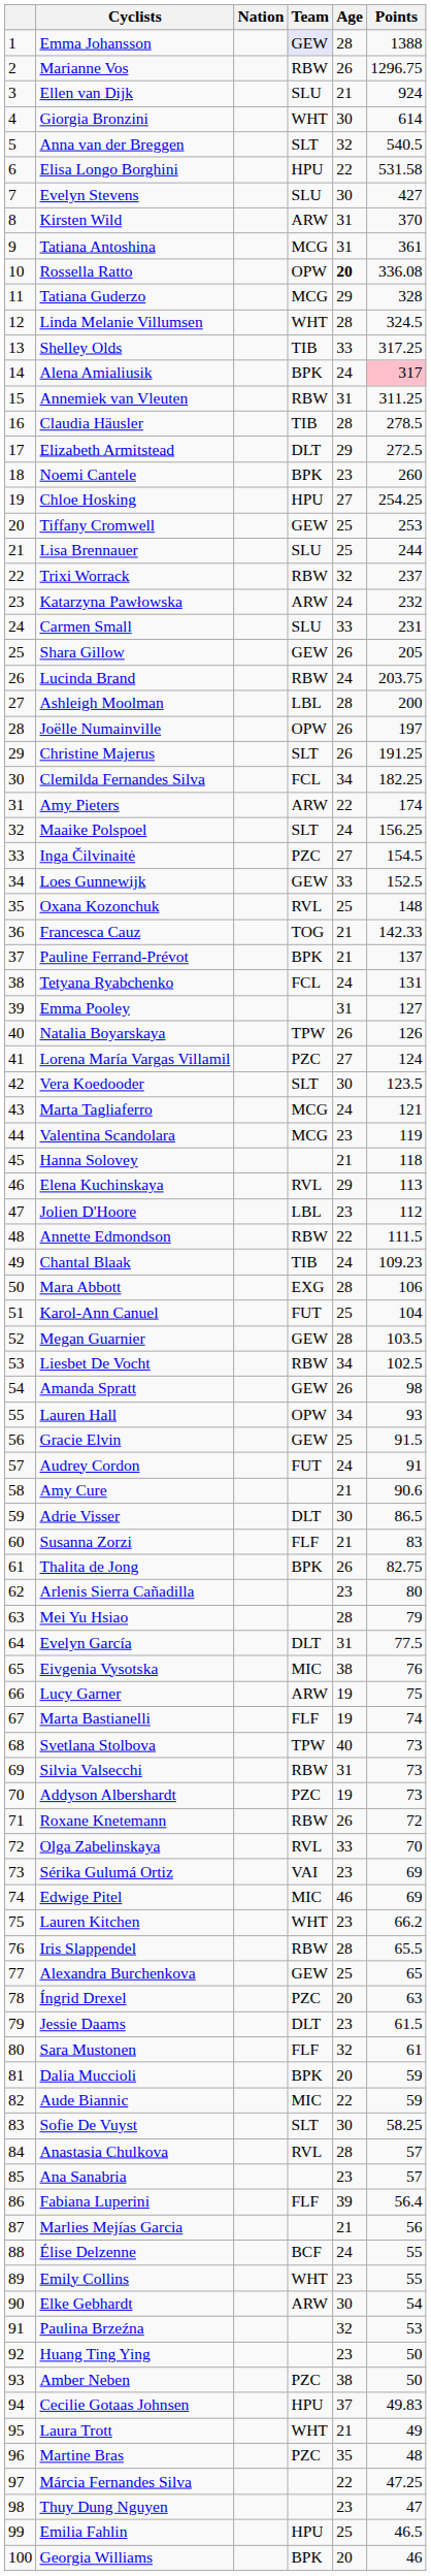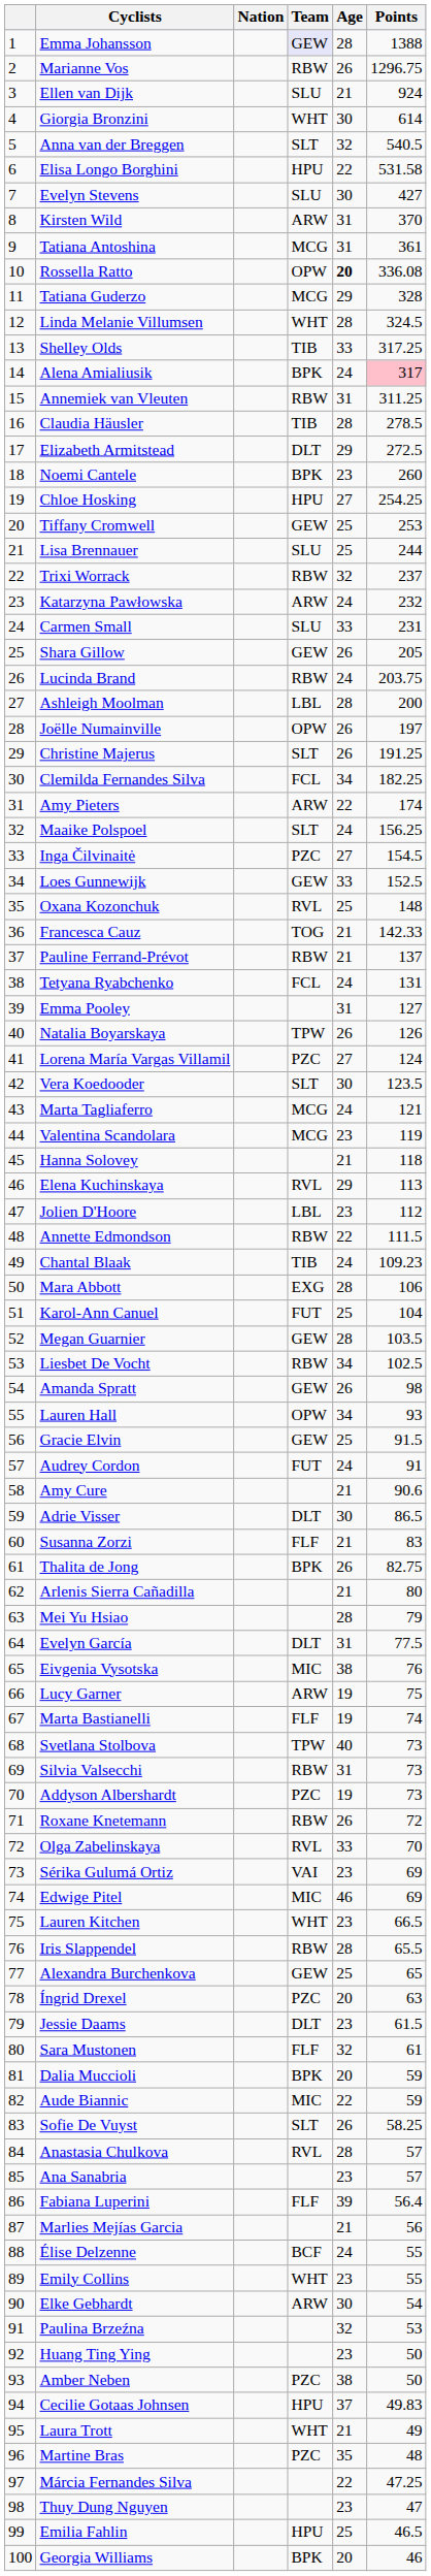 <table class="wikitable sortable">
 <tr style=background:#ccccff;>
 <th></th>
 <th>Cyclists</th>
 <th>Nation</th>
 <th>Team</th>
 <th>Age</th>
 <th>Points</th>
 </tr>
 <tr>
 <td>1</td>
 <td><a href='#'>Emma Johansson</a></td>
 <td></td>
 <td style="background: lavender;">GEW</td>
 <td>28</td>
 <td align=right>1388</td>
 </tr>
 <tr>
 <td>2</td>
 <td><a href='#'>Marianne Vos</a></td>
 <td></td>
 <td>RBW</td>
 <td>26</td>
 <td align=right>1296.75</td>
 </tr>
 <tr>
 <td>3</td>
 <td><a href='#'>Ellen van Dijk</a></td>
 <td></td>
 <td>SLU</td>
 <td>21</td>
 <td align=right>924</td>
 </tr>
 <tr>
 <td>4</td>
 <td><a href='#'>Giorgia Bronzini</a></td>
 <td></td>
 <td>WHT</td>
 <td>30</td>
 <td align=right>614</td>
 </tr>
 <tr>
 <td>5</td>
 <td><a href='#'>Anna van der Breggen</a></td>
 <td></td>
 <td>SLT</td>
 <td>32</td>
 <td align=right>540.5</td>
 </tr>
 <tr>
 <td>6</td>
 <td><a href='#'>Elisa Longo Borghini</a></td>
 <td></td>
 <td>HPU</td>
 <td>22</td>
 <td align=right>531.58</td>
 </tr>
 <tr>
 <td>7</td>
 <td><a href='#'>Evelyn Stevens</a></td>
 <td></td>
 <td>SLU</td>
 <td>30</td>
 <td align=right>427</td>
 </tr>
 <tr>
 <td>8</td>
 <td><a href='#'>Kirsten Wild</a></td>
 <td></td>
 <td>ARW</td>
 <td>31</td>
 <td align=right>370</td>
 </tr>
 <tr>
 <td>9</td>
 <td><a href='#'>Tatiana Antoshina</a></td>
 <td></td>
 <td>MCG</td>
 <td>31</td>
 <td align=right>361</td>
 </tr>
 <tr>
 <td>10</td>
 <td><a href='#'>Rossella Ratto</a></td>
 <td></td>
 <td>OPW</td>
 <td><strong>20</strong></td>
 <td align=right>336.08</td>
 </tr>
 <tr>
 <td>11</td>
 <td><a href='#'>Tatiana Guderzo</a></td>
 <td></td>
 <td>MCG</td>
 <td>29</td>
 <td align=right>328</td>
 </tr>
 <tr>
 <td>12</td>
 <td><a href='#'>Linda Melanie Villumsen</a></td>
 <td></td>
 <td>WHT</td>
 <td>28</td>
 <td align=right>324.5</td>
 </tr>
 <tr>
 <td>13</td>
 <td><a href='#'>Shelley Olds</a></td>
 <td></td>
 <td>TIB</td>
 <td>33</td>
 <td align=right>317.25</td>
 </tr>
 <tr>
 <td>14</td>
 <td><a href='#'>Alena Amialiusik</a></td>
 <td></td>
 <td>BPK</td>
 <td>24</td>
 <td align=right style="background: pink;">317</td>
 </tr>
 <tr>
 <td>15</td>
 <td><a href='#'>Annemiek van Vleuten</a></td>
 <td></td>
 <td>RBW</td>
 <td>31</td>
 <td align=right>311.25</td>
 </tr>
 <tr>
 <td>16</td>
 <td><a href='#'>Claudia Häusler</a></td>
 <td></td>
 <td>TIB</td>
 <td>28</td>
 <td align=right>278.5</td>
 </tr>
 <tr>
 <td>17</td>
 <td><a href='#'>Elizabeth Armitstead</a></td>
 <td></td>
 <td>DLT</td>
 <td>29</td>
 <td align=right>272.5</td>
 </tr>
 <tr>
 <td>18</td>
 <td><a href='#'>Noemi Cantele</a></td>
 <td></td>
 <td>BPK</td>
 <td>23</td>
 <td align=right>260</td>
 </tr>
 <tr>
 <td>19</td>
 <td><a href='#'>Chloe Hosking</a></td>
 <td></td>
 <td>HPU</td>
 <td>27</td>
 <td align=right>254.25</td>
 </tr>
 <tr>
 <td>20</td>
 <td><a href='#'>Tiffany Cromwell</a></td>
 <td></td>
 <td>GEW</td>
 <td>25</td>
 <td align=right>253</td>
 </tr>
 <tr>
 <td>21</td>
 <td><a href='#'>Lisa Brennauer</a></td>
 <td></td>
 <td>SLU</td>
 <td>25</td>
 <td align=right>244</td>
 </tr>
 <tr>
 <td>22</td>
 <td><a href='#'>Trixi Worrack</a></td>
 <td></td>
 <td>RBW</td>
 <td>32</td>
 <td align=right>237</td>
 </tr>
 <tr>
 <td>23</td>
 <td><a href='#'>Katarzyna Pawłowska</a></td>
 <td></td>
 <td>ARW</td>
 <td>24</td>
 <td align=right>232</td>
 </tr>
 <tr>
 <td>24</td>
 <td><a href='#'>Carmen Small</a></td>
 <td></td>
 <td>SLU</td>
 <td>33</td>
 <td align=right>231</td>
 </tr>
 <tr>
 <td>25</td>
 <td><a href='#'>Shara Gillow</a></td>
 <td></td>
 <td>GEW</td>
 <td>26</td>
 <td align=right>205</td>
 </tr>
 <tr>
 <td>26</td>
 <td><a href='#'>Lucinda Brand</a></td>
 <td></td>
 <td>RBW</td>
 <td>24</td>
 <td align=right>203.75</td>
 </tr>
 <tr>
 <td>27</td>
 <td><a href='#'>Ashleigh Moolman</a></td>
 <td></td>
 <td>LBL</td>
 <td>28</td>
 <td align=right>200</td>
 </tr>
 <tr>
 <td>28</td>
 <td><a href='#'>Joëlle Numainville</a></td>
 <td></td>
 <td>OPW</td>
 <td>26</td>
 <td align=right>197</td>
 </tr>
 <tr>
 <td>29</td>
 <td><a href='#'>Christine Majerus</a></td>
 <td></td>
 <td>SLT</td>
 <td>26</td>
 <td align=right>191.25</td>
 </tr>
 <tr>
 <td>30</td>
 <td><a href='#'>Clemilda Fernandes Silva</a></td>
 <td></td>
 <td>FCL</td>
 <td>34</td>
 <td align=right>182.25</td>
 </tr>
 <tr>
 <td>31</td>
 <td><a href='#'>Amy Pieters</a></td>
 <td></td>
 <td>ARW</td>
 <td>22</td>
 <td align=right>174</td>
 </tr>
 <tr>
 <td>32</td>
 <td><a href='#'>Maaike Polspoel</a></td>
 <td></td>
 <td>SLT</td>
 <td>24</td>
 <td align=right>156.25</td>
 </tr>
 <tr>
 <td>33</td>
 <td><a href='#'>Inga Čilvinaitė</a></td>
 <td></td>
 <td>PZC</td>
 <td>27</td>
 <td align=right>154.5</td>
 </tr>
 <tr>
 <td>34</td>
 <td><a href='#'>Loes Gunnewijk</a></td>
 <td></td>
 <td>GEW</td>
 <td>33</td>
 <td align=right>152.5</td>
 </tr>
 <tr>
 <td>35</td>
 <td><a href='#'>Oxana Kozonchuk</a></td>
 <td></td>
 <td>RVL</td>
 <td>25</td>
 <td align=right>148</td>
 </tr>
 <tr>
 <td>36</td>
 <td><a href='#'>Francesca Cauz</a></td>
 <td></td>
 <td>TOG</td>
 <td>21</td>
 <td align=right>142.33</td>
 </tr>
 <tr>
 <td>37</td>
 <td><a href='#'>Pauline Ferrand-Prévot</a></td>
 <td></td>
-<td>BPK</td>
+<td>RBW</td>
 <td>21</td>
 <td align=right>137</td>
 </tr>
 <tr>
 <td>38</td>
 <td><a href='#'>Tetyana Ryabchenko</a></td>
 <td></td>
 <td>FCL</td>
 <td>24</td>
 <td align=right>131</td>
 </tr>
 <tr>
 <td>39</td>
 <td><a href='#'>Emma Pooley</a></td>
 <td></td>
 <td></td>
 <td>31</td>
 <td align=right>127</td>
 </tr>
 <tr>
 <td>40</td>
 <td><a href='#'>Natalia Boyarskaya</a></td>
 <td></td>
 <td>TPW</td>
 <td>26</td>
 <td align=right>126</td>
 </tr>
 <tr>
 <td>41</td>
 <td><a href='#'>Lorena María Vargas Villamil</a></td>
 <td></td>
 <td>PZC</td>
 <td>27</td>
 <td align=right>124</td>
 </tr>
 <tr>
 <td>42</td>
 <td><a href='#'>Vera Koedooder</a></td>
 <td></td>
 <td>SLT</td>
 <td>30</td>
 <td align=right>123.5</td>
 </tr>
 <tr>
 <td>43</td>
 <td><a href='#'>Marta Tagliaferro</a></td>
 <td></td>
 <td>MCG</td>
 <td>24</td>
 <td align=right>121</td>
 </tr>
 <tr>
 <td>44</td>
 <td><a href='#'>Valentina Scandolara</a></td>
 <td></td>
 <td>MCG</td>
 <td>23</td>
 <td align=right>119</td>
 </tr>
 <tr>
 <td>45</td>
 <td><a href='#'>Hanna Solovey</a></td>
 <td></td>
 <td></td>
 <td>21</td>
 <td align=right>118</td>
 </tr>
 <tr>
 <td>46</td>
 <td><a href='#'>Elena Kuchinskaya</a></td>
 <td></td>
 <td>RVL</td>
 <td>29</td>
 <td align=right>113</td>
 </tr>
 <tr>
 <td>47</td>
 <td><a href='#'>Jolien D'Hoore</a></td>
 <td></td>
 <td>LBL</td>
 <td>23</td>
 <td align=right>112</td>
 </tr>
 <tr>
 <td>48</td>
 <td><a href='#'>Annette Edmondson</a></td>
 <td></td>
 <td>RBW</td>
 <td>22</td>
 <td align=right>111.5</td>
 </tr>
 <tr>
 <td>49</td>
 <td><a href='#'>Chantal Blaak</a></td>
 <td></td>
 <td>TIB</td>
 <td>24</td>
 <td align=right>109.23</td>
 </tr>
 <tr>
 <td>50</td>
 <td><a href='#'>Mara Abbott</a></td>
 <td></td>
 <td>EXG</td>
 <td>28</td>
 <td align=right>106</td>
 </tr>
 <tr>
 <td>51</td>
 <td><a href='#'>Karol-Ann Canuel</a></td>
 <td></td>
 <td>FUT</td>
 <td>25</td>
 <td align=right>104</td>
 </tr>
 <tr>
 <td>52</td>
 <td><a href='#'>Megan Guarnier</a></td>
 <td></td>
 <td>GEW</td>
 <td>28</td>
 <td align=right>103.5</td>
 </tr>
 <tr>
 <td>53</td>
 <td><a href='#'>Liesbet De Vocht</a></td>
 <td></td>
 <td>RBW</td>
 <td>34</td>
 <td align=right>102.5</td>
 </tr>
 <tr>
 <td>54</td>
 <td><a href='#'>Amanda Spratt</a></td>
 <td></td>
 <td>GEW</td>
 <td>26</td>
 <td align=right>98</td>
 </tr>
 <tr>
 <td>55</td>
 <td><a href='#'>Lauren Hall</a></td>
 <td></td>
 <td>OPW</td>
 <td>34</td>
 <td align=right>93</td>
 </tr>
 <tr>
 <td>56</td>
 <td><a href='#'>Gracie Elvin</a></td>
 <td></td>
 <td>GEW</td>
 <td>25</td>
 <td align=right>91.5</td>
 </tr>
 <tr>
 <td>57</td>
 <td><a href='#'>Audrey Cordon</a></td>
 <td></td>
 <td>FUT</td>
 <td>24</td>
 <td align=right>91</td>
 </tr>
 <tr>
 <td>58</td>
 <td><a href='#'>Amy Cure</a></td>
 <td></td>
 <td></td>
 <td>21</td>
 <td align=right>90.6</td>
 </tr>
 <tr>
 <td>59</td>
 <td><a href='#'>Adrie Visser</a></td>
 <td></td>
 <td>DLT</td>
 <td>30</td>
 <td align=right>86.5</td>
 </tr>
 <tr>
 <td>60</td>
 <td><a href='#'>Susanna Zorzi</a></td>
 <td></td>
 <td>FLF</td>
 <td>21</td>
 <td align=right>83</td>
 </tr>
 <tr>
 <td>61</td>
 <td><a href='#'>Thalita de Jong</a></td>
 <td></td>
 <td>BPK</td>
 <td>26</td>
 <td align=right>82.75</td>
 </tr>
 <tr>
 <td>62</td>
 <td><a href='#'>Arlenis Sierra Cañadilla</a></td>
 <td></td>
 <td></td>
-<td>23</td>
+<td>21</td>
 <td align=right>80</td>
 </tr>
 <tr>
 <td>63</td>
 <td><a href='#'>Mei Yu Hsiao</a></td>
 <td></td>
 <td></td>
 <td>28</td>
 <td align=right>79</td>
 </tr>
 <tr>
 <td>64</td>
 <td><a href='#'>Evelyn García</a></td>
 <td></td>
 <td>DLT</td>
 <td>31</td>
 <td align=right>77.5</td>
 </tr>
 <tr>
 <td>65</td>
 <td><a href='#'>Eivgenia Vysotska</a></td>
 <td></td>
 <td>MIC</td>
 <td>38</td>
 <td align=right>76</td>
 </tr>
 <tr>
 <td>66</td>
 <td><a href='#'>Lucy Garner</a></td>
 <td></td>
 <td>ARW</td>
 <td>19</td>
 <td align=right>75</td>
 </tr>
 <tr>
 <td>67</td>
 <td><a href='#'>Marta Bastianelli</a></td>
 <td></td>
 <td>FLF</td>
 <td>19</td>
 <td align=right>74</td>
 </tr>
 <tr>
 <td>68</td>
 <td><a href='#'>Svetlana Stolbova</a></td>
 <td></td>
 <td>TPW</td>
 <td>40</td>
 <td align=right>73</td>
 </tr>
 <tr>
 <td>69</td>
 <td><a href='#'>Silvia Valsecchi</a></td>
 <td></td>
 <td>RBW</td>
 <td>31</td>
 <td align=right>73</td>
 </tr>
 <tr>
 <td>70</td>
 <td><a href='#'>Addyson Albershardt</a></td>
 <td></td>
 <td>PZC</td>
 <td>19</td>
 <td align=right>73</td>
 </tr>
 <tr>
 <td>71</td>
 <td><a href='#'>Roxane Knetemann</a></td>
 <td></td>
 <td>RBW</td>
 <td>26</td>
 <td align=right>72</td>
 </tr>
 <tr>
 <td>72</td>
 <td><a href='#'>Olga Zabelinskaya</a></td>
 <td></td>
 <td>RVL</td>
 <td>33</td>
 <td align=right>70</td>
 </tr>
 <tr>
 <td>73</td>
 <td><a href='#'>Sérika Gulumá Ortiz</a></td>
 <td></td>
 <td>VAI</td>
 <td>23</td>
 <td align=right>69</td>
 </tr>
 <tr>
 <td>74</td>
 <td><a href='#'>Edwige Pitel</a></td>
 <td></td>
 <td>MIC</td>
 <td>46</td>
 <td align=right>69</td>
 </tr>
 <tr>
 <td>75</td>
 <td><a href='#'>Lauren Kitchen</a></td>
 <td></td>
 <td>WHT</td>
 <td>23</td>
-<td align=right>66.2</td>
+<td align=right>66.5</td>
 </tr>
 <tr>
 <td>76</td>
 <td><a href='#'>Iris Slappendel</a></td>
 <td></td>
 <td>RBW</td>
 <td>28</td>
 <td align=right>65.5</td>
 </tr>
 <tr>
 <td>77</td>
 <td><a href='#'>Alexandra Burchenkova</a></td>
 <td></td>
 <td>GEW</td>
 <td>25</td>
 <td align=right>65</td>
 </tr>
 <tr>
 <td>78</td>
 <td><a href='#'>Íngrid Drexel</a></td>
 <td></td>
 <td>PZC</td>
 <td>20</td>
 <td align=right>63</td>
 </tr>
 <tr>
 <td>79</td>
 <td><a href='#'>Jessie Daams</a></td>
 <td></td>
 <td>DLT</td>
 <td>23</td>
 <td align=right>61.5</td>
 </tr>
 <tr>
 <td>80</td>
 <td><a href='#'>Sara Mustonen</a></td>
 <td></td>
 <td>FLF</td>
 <td>32</td>
 <td align=right>61</td>
 </tr>
 <tr>
 <td>81</td>
 <td><a href='#'>Dalia Muccioli</a></td>
 <td></td>
 <td>BPK</td>
 <td>20</td>
 <td align=right>59</td>
 </tr>
 <tr>
 <td>82</td>
 <td><a href='#'>Aude Biannic</a></td>
 <td></td>
 <td>MIC</td>
 <td>22</td>
 <td align=right>59</td>
 </tr>
 <tr>
 <td>83</td>
 <td><a href='#'>Sofie De Vuyst</a></td>
 <td></td>
 <td>SLT</td>
-<td>30</td>
+<td>26</td>
 <td align=right>58.25</td>
 </tr>
 <tr>
 <td>84</td>
 <td><a href='#'>Anastasia Chulkova</a></td>
 <td></td>
 <td>RVL</td>
 <td>28</td>
 <td align=right>57</td>
 </tr>
 <tr>
 <td>85</td>
 <td><a href='#'>Ana Sanabria</a></td>
 <td></td>
 <td></td>
 <td>23</td>
 <td align=right>57</td>
 </tr>
 <tr>
 <td>86</td>
 <td><a href='#'>Fabiana Luperini</a></td>
 <td></td>
 <td>FLF</td>
 <td>39</td>
 <td align=right>56.4</td>
 </tr>
 <tr>
 <td>87</td>
 <td><a href='#'>Marlies Mejías Garcia</a></td>
 <td></td>
 <td></td>
 <td>21</td>
 <td align=right>56</td>
 </tr>
 <tr>
 <td>88</td>
 <td><a href='#'>Élise Delzenne</a></td>
 <td></td>
 <td>BCF</td>
 <td>24</td>
 <td align=right>55</td>
 </tr>
 <tr>
 <td>89</td>
 <td><a href='#'>Emily Collins</a></td>
 <td></td>
 <td>WHT</td>
 <td>23</td>
 <td align=right>55</td>
 </tr>
 <tr>
 <td>90</td>
 <td><a href='#'>Elke Gebhardt</a></td>
 <td></td>
 <td>ARW</td>
 <td>30</td>
 <td align=right>54</td>
 </tr>
 <tr>
 <td>91</td>
 <td><a href='#'>Paulina Brzeźna</a></td>
 <td></td>
 <td></td>
 <td>32</td>
 <td align=right>53</td>
 </tr>
 <tr>
 <td>92</td>
 <td><a href='#'>Huang Ting Ying</a></td>
 <td></td>
 <td></td>
 <td>23</td>
 <td align=right>50</td>
 </tr>
 <tr>
 <td>93</td>
 <td><a href='#'>Amber Neben</a></td>
 <td></td>
 <td>PZC</td>
 <td>38</td>
 <td align=right>50</td>
 </tr>
 <tr>
 <td>94</td>
 <td><a href='#'>Cecilie Gotaas Johnsen</a></td>
 <td></td>
 <td>HPU</td>
 <td>37</td>
 <td align=right>49.83</td>
 </tr>
 <tr>
 <td>95</td>
 <td><a href='#'>Laura Trott</a></td>
 <td></td>
 <td>WHT</td>
 <td>21</td>
 <td align=right>49</td>
 </tr>
 <tr>
 <td>96</td>
 <td><a href='#'>Martine Bras</a></td>
 <td></td>
 <td>PZC</td>
 <td>35</td>
 <td align=right>48</td>
 </tr>
 <tr>
 <td>97</td>
 <td><a href='#'>Márcia Fernandes Silva</a></td>
 <td></td>
 <td></td>
 <td>22</td>
 <td align=right>47.25</td>
 </tr>
 <tr>
 <td>98</td>
 <td><a href='#'>Thuy Dung Nguyen</a></td>
 <td></td>
 <td></td>
 <td>23</td>
 <td align=right>47</td>
 </tr>
 <tr>
 <td>99</td>
 <td><a href='#'>Emilia Fahlin</a></td>
 <td></td>
 <td>HPU</td>
 <td>25</td>
 <td align=right>46.5</td>
 </tr>
 <tr>
 <td>100</td>
 <td><a href='#'>Georgia Williams</a></td>
 <td></td>
 <td>BPK</td>
 <td>20</td>
 <td align=right>46</td>
 </tr>
 </table>
